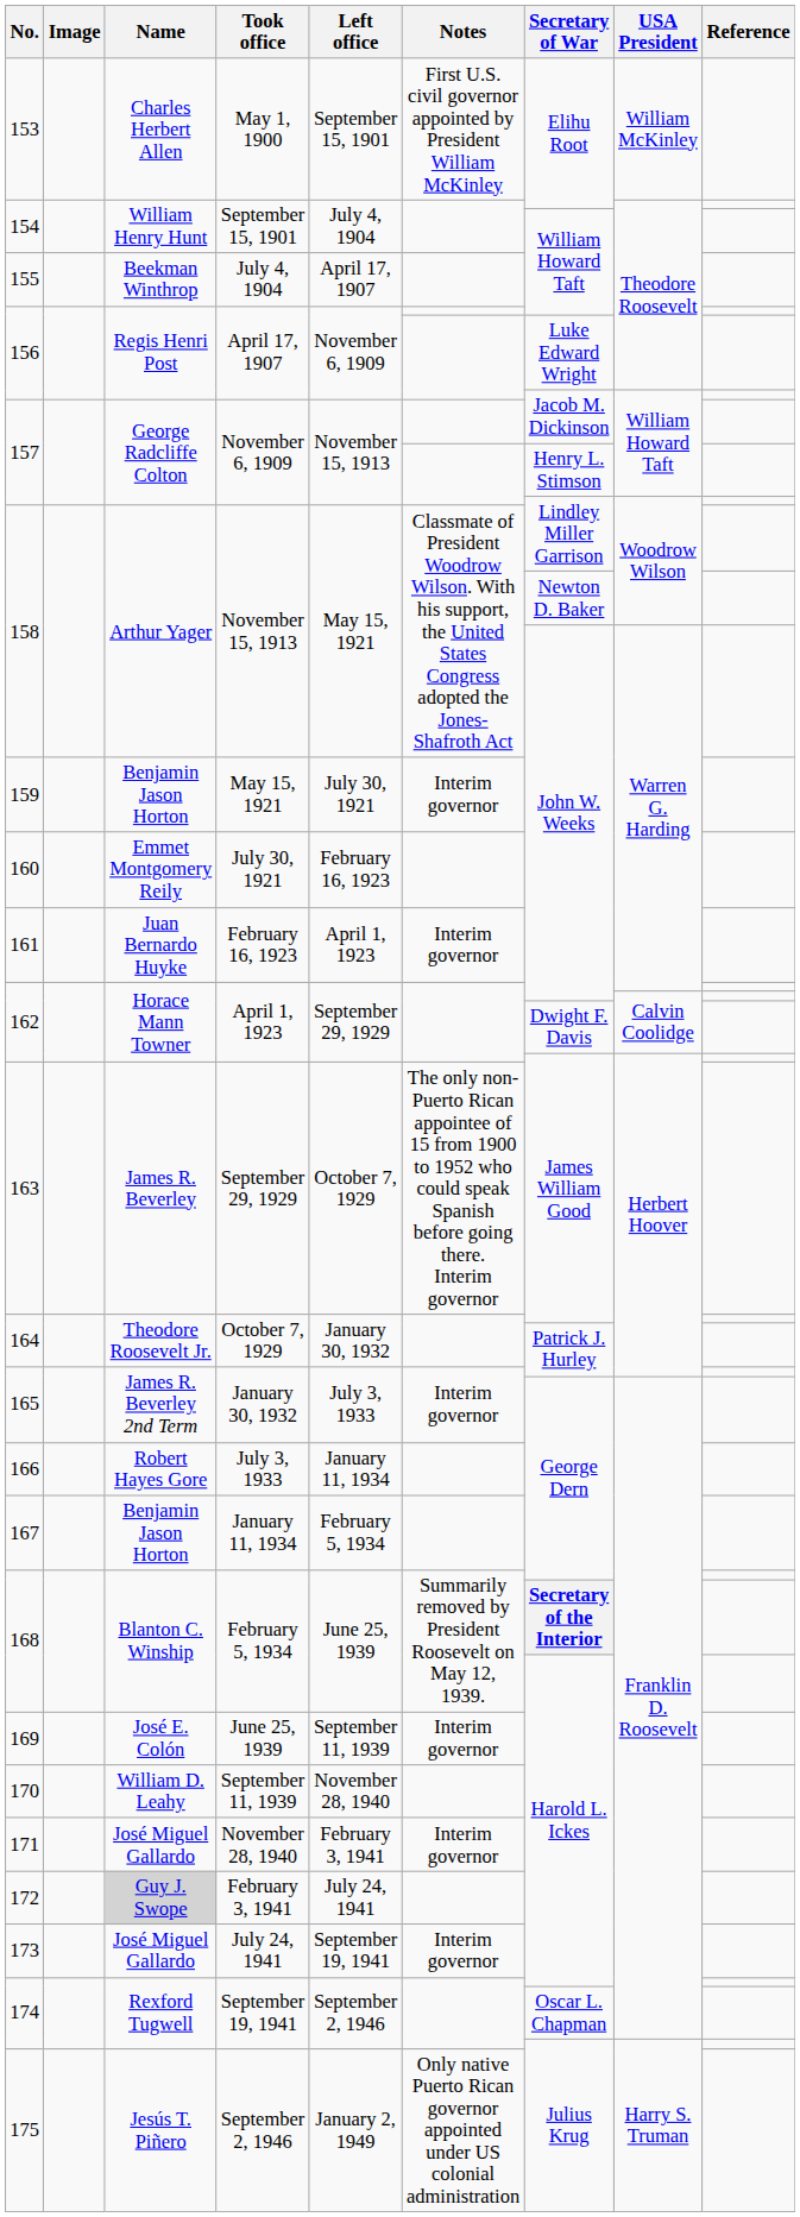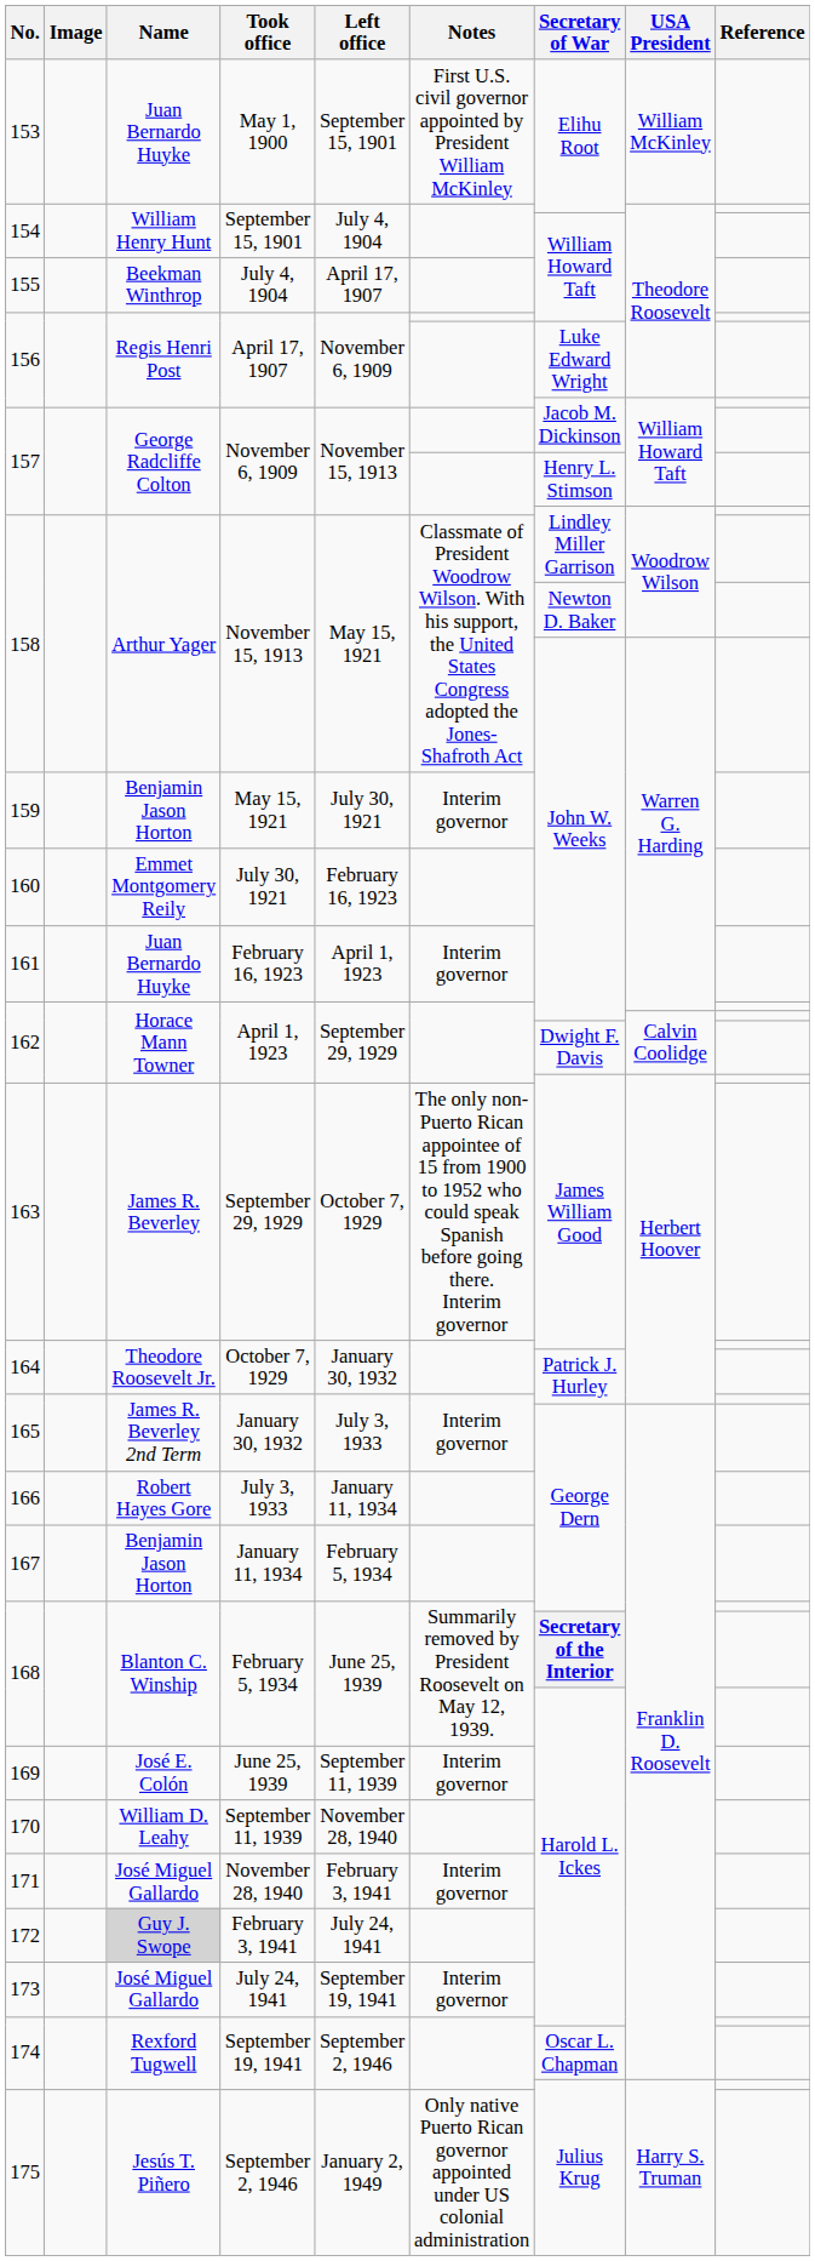 <table class="wikitable" style="text-align:center">
 <tr>
 <th>No.</th>
 <th>Image</th>
 <th>Name</th>
 <th>Took office</th>
 <th>Left office</th>
 <th>Notes</th>
 <th><a href='#'>Secretary of War</a></th>
 <th><a href='#'>USA President</a></th>
 <th>Reference</th>
 </tr>
 <tr>
 <td>153</td>
 <td></td>
-<td><a href='#'>Charles Herbert Allen</a></td>
+<td><a href='#'>Juan Bernardo Huyke</a></td>
 <td>May 1, 1900</td>
 <td>September 15, 1901</td>
 <td>First U.S. civil governor appointed by President <a href='#'>William McKinley</a></td>
 <td rowspan="2"><a href='#'>Elihu Root</a></td>
 <td><a href='#'>William McKinley</a></td>
 <td></td>
 </tr>
 <tr>
 <td rowspan="2">154</td>
 <td rowspan="2"></td>
 <td rowspan="2"><a href='#'>William Henry Hunt</a></td>
 <td rowspan="2">September 15, 1901</td>
 <td rowspan="2">July 4, 1904</td>
 <td rowspan="2"></td>
 <td rowspan="5"><a href='#'>Theodore Roosevelt</a></td>
 <td></td>
 </tr>
 <tr>
 <td rowspan="3"><a href='#'>William Howard Taft</a></td>
 <td></td>
 </tr>
 <tr>
 <td>155</td>
 <td></td>
 <td><a href='#'>Beekman Winthrop</a></td>
 <td>July 4, 1904</td>
 <td>April 17, 1907</td>
 <td></td>
 <td></td>
 </tr>
 <tr>
 <td rowspan="3">156</td>
 <td rowspan="3"></td>
 <td rowspan="3"><a href='#'>Regis Henri Post</a></td>
 <td rowspan="3">April 17, 1907</td>
 <td rowspan="3">November 6, 1909</td>
 <td></td>
 <td></td>
 </tr>
 <tr>
 <td rowspan="2"></td>
 <td><a href='#'>Luke Edward Wright</a></td>
 <td></td>
 </tr>
 <tr>
 <td rowspan="2"><a href='#'>Jacob M. Dickinson</a></td>
 <td rowspan="3"><a href='#'>William Howard Taft</a></td>
 <td></td>
 </tr>
 <tr>
 <td rowspan="3">157</td>
 <td rowspan="3"></td>
 <td rowspan="3"><a href='#'>George Radcliffe Colton</a></td>
 <td rowspan="3">November 6, 1909</td>
 <td rowspan="3">November 15, 1913</td>
 <td></td>
 <td></td>
 </tr>
 <tr>
 <td rowspan="2"></td>
 <td><a href='#'>Henry L. Stimson</a></td>
 <td></td>
 </tr>
 <tr>
 <td rowspan="2"><a href='#'>Lindley Miller Garrison</a></td>
 <td rowspan="3"><a href='#'>Woodrow Wilson</a></td>
 <td></td>
 </tr>
 <tr>
 <td rowspan="3">158</td>
 <td rowspan="3"></td>
 <td rowspan="3"><a href='#'>Arthur Yager</a></td>
 <td rowspan="3">November 15, 1913</td>
 <td rowspan="3">May 15, 1921</td>
 <td rowspan="3">Classmate of President <a href='#'>Woodrow Wilson</a>. With his support, the <a href='#'>United States Congress</a> adopted the <a href='#'>Jones-Shafroth Act</a></td>
 <td></td>
 </tr>
 <tr>
 <td><a href='#'>Newton D. Baker</a></td>
 <td></td>
 </tr>
 <tr>
 <td rowspan="6"><a href='#'>John W. Weeks</a></td>
 <td rowspan="5"><a href='#'>Warren G. Harding</a></td>
 <td></td>
 </tr>
 <tr>
 <td>159</td>
 <td></td>
 <td><a href='#'>Benjamin Jason Horton</a></td>
 <td>May 15, 1921</td>
 <td>July 30, 1921</td>
 <td>Interim governor</td>
 <td></td>
 </tr>
 <tr>
 <td>160</td>
 <td></td>
 <td><a href='#'>Emmet Montgomery Reily</a></td>
 <td>July 30, 1921</td>
 <td>February 16, 1923</td>
 <td></td>
 <td></td>
 </tr>
 <tr>
 <td>161</td>
 <td></td>
 <td><a href='#'>Juan Bernardo Huyke</a></td>
 <td>February 16, 1923</td>
 <td>April 1, 1923</td>
 <td>Interim governor</td>
 <td></td>
 </tr>
 <tr>
 <td rowspan="4">162</td>
 <td rowspan="4"></td>
 <td rowspan="4"><a href='#'>Horace Mann Towner</a></td>
 <td rowspan="4">April 1, 1923</td>
 <td rowspan="4">September 29, 1929</td>
 <td rowspan="4"></td>
 <td></td>
 </tr>
 <tr>
 <td rowspan="2"><a href='#'>Calvin Coolidge</a></td>
 <td></td>
 </tr>
 <tr>
 <td><a href='#'>Dwight F. Davis</a></td>
 <td></td>
 </tr>
 <tr>
 <td rowspan="3"><a href='#'>James William Good</a></td>
 <td rowspan="5"><a href='#'>Herbert Hoover</a></td>
 <td></td>
 </tr>
 <tr>
 <td>163</td>
 <td></td>
 <td><a href='#'>James R. Beverley</a></td>
 <td>September 29, 1929</td>
 <td>October 7, 1929</td>
 <td>The only non-Puerto Rican appointee of 15 from 1900 to 1952 who could speak Spanish before going there.<br>Interim governor</td>
 <td></td>
 </tr>
 <tr>
 <td rowspan="2">164</td>
 <td rowspan="2"></td>
 <td rowspan="2"><a href='#'>Theodore Roosevelt Jr.</a></td>
 <td rowspan="2">October 7, 1929</td>
 <td rowspan="2">January 30, 1932</td>
 <td rowspan="2"></td>
 <td></td>
 </tr>
 <tr>
 <td rowspan="2"><a href='#'>Patrick J. Hurley</a></td>
 <td></td>
 </tr>
 <tr>
 <td rowspan="2">165</td>
 <td rowspan="2"></td>
 <td rowspan="2"><a href='#'>James R. Beverley</a> <em>2nd Term</em></td>
 <td rowspan="2">January 30, 1932</td>
 <td rowspan="2">July 3, 1933</td>
 <td rowspan="2">Interim governor</td>
 <td></td>
 </tr>
 <tr>
 <td rowspan="4"><a href='#'>George Dern</a></td>
 <td rowspan="13"><a href='#'>Franklin D. Roosevelt</a></td>
 <td></td>
 </tr>
 <tr>
 <td>166</td>
 <td></td>
 <td><a href='#'>Robert Hayes Gore</a></td>
 <td>July 3, 1933</td>
 <td>January 11, 1934</td>
 <td></td>
 <td></td>
 </tr>
 <tr>
 <td>167</td>
 <td></td>
 <td><a href='#'>Benjamin Jason Horton</a></td>
 <td>January 11, 1934</td>
 <td>February 5, 1934</td>
 <td></td>
 <td></td>
 </tr>
 <tr>
 <td rowspan="3">168</td>
 <td rowspan="3"></td>
 <td rowspan="3"><a href='#'>Blanton C. Winship</a></td>
 <td rowspan="3">February 5, 1934</td>
 <td rowspan="3">June 25, 1939</td>
 <td rowspan="3">Summarily removed by President Roosevelt on May 12, 1939.</td>
 <td></td>
 </tr>
 <tr>
 <th><a href='#'>Secretary of the Interior</a></th>
 <td></td>
 </tr>
 <tr>
 <td rowspan="7"><a href='#'>Harold L. Ickes</a></td>
 <td></td>
 </tr>
 <tr>
 <td>169</td>
 <td></td>
 <td><a href='#'>José E. Colón</a></td>
 <td>June 25, 1939</td>
 <td>September 11, 1939</td>
 <td>Interim governor</td>
 <td></td>
 </tr>
 <tr>
 <td>170</td>
 <td></td>
 <td><a href='#'>William D. Leahy</a></td>
 <td>September 11, 1939</td>
 <td>November 28, 1940</td>
 <td></td>
 <td></td>
 </tr>
 <tr>
 <td>171</td>
 <td></td>
 <td><a href='#'>José Miguel Gallardo</a></td>
 <td>November 28, 1940</td>
 <td>February 3, 1941</td>
 <td>Interim governor</td>
 <td></td>
 </tr>
 <tr>
 <td>172</td>
 <td></td>
 <td style="background: lightgrey;"><a href='#'>Guy J. Swope</a></td>
 <td>February 3, 1941</td>
 <td>July 24, 1941</td>
 <td></td>
 <td></td>
 </tr>
 <tr>
 <td>173</td>
 <td></td>
 <td><a href='#'>José Miguel Gallardo</a></td>
 <td>July 24, 1941</td>
 <td>September 19, 1941</td>
 <td>Interim governor</td>
 <td></td>
 </tr>
 <tr>
 <td rowspan="3">174</td>
 <td rowspan="3"></td>
 <td rowspan="3"><a href='#'>Rexford Tugwell</a></td>
 <td rowspan="3">September 19, 1941</td>
 <td rowspan="3">September 2, 1946</td>
 <td rowspan="3"></td>
 <td></td>
 </tr>
 <tr>
 <td><a href='#'>Oscar L. Chapman</a> </td>
 <td></td>
 </tr>
 <tr>
 <td rowspan="2"><a href='#'>Julius Krug</a></td>
 <td rowspan="2"><a href='#'>Harry S. Truman</a></td>
 <td></td>
 </tr>
 <tr>
 <td>175</td>
 <td></td>
 <td><a href='#'>Jesús T. Piñero</a></td>
 <td>September 2, 1946</td>
 <td>January 2, 1949</td>
 <td>Only native Puerto Rican governor appointed under US colonial administration</td>
 <td></td>
 </tr>
 </table>
